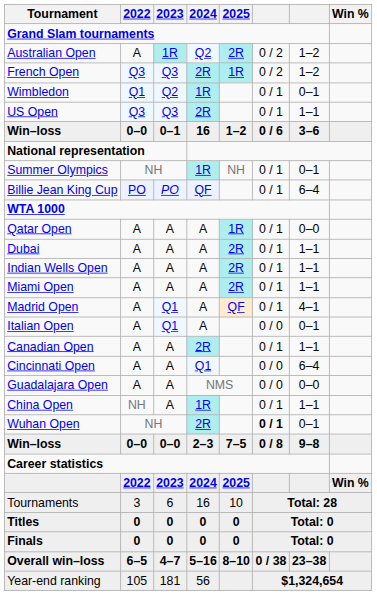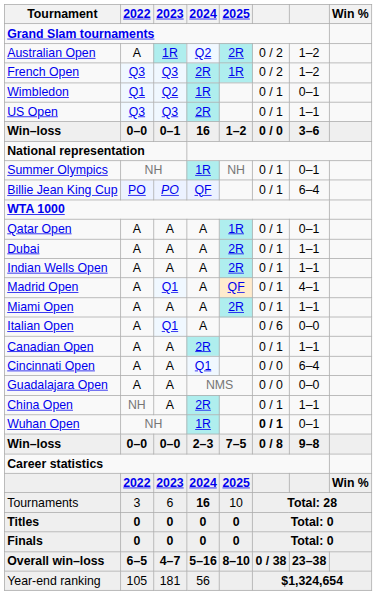 <table class=wikitable style=text-align:center>
 <tr>
 <th>Tournament</th>
 <th><a href='#'>2022</a></th>
 <th><a href='#'>2023</a></th>
 <th><a href='#'>2024</a></th>
 <th><a href='#'>2025</a></th>
 <th></th>
 <th></th>
 <th>Win %</th>
 </tr>
 <tr>
 <td colspan="7" style="text-align:left"><strong><a href='#'>Grand Slam tournaments</a></strong></td>
 </tr>
 <tr>
 <td style=text-align:left><a href='#'>Australian Open</a></td>
 <td>A</td>
 <td style=background:#afeeee><a href='#'>1R</a></td>
 <td style=background:#f0f8ff><a href='#'>Q2</a></td>
 <td style=background:#afeeee><a href='#'>2R</a></td>
 <td>0 / 2</td>
 <td>1–2</td>
 <td></td>
 </tr>
 <tr>
 <td style=text-align:left><a href='#'>French Open</a></td>
 <td style=background:#f0f8ff><a href='#'>Q3</a></td>
 <td style=background:#f0f8ff><a href='#'>Q3</a></td>
 <td style=background:#afeeee><a href='#'>2R</a></td>
 <td style=background:#afeeee><a href='#'>1R</a></td>
 <td>0 / 2</td>
 <td>1–2</td>
 <td></td>
 </tr>
 <tr>
 <td style=text-align:left><a href='#'>Wimbledon</a></td>
 <td style=background:#f0f8ff><a href='#'>Q1</a></td>
 <td style=background:#f0f8ff><a href='#'>Q2</a></td>
 <td style=background:#afeeee><a href='#'>1R</a></td>
 <td></td>
 <td>0 / 1</td>
 <td>0–1</td>
 <td></td>
 </tr>
 <tr>
 <td style=text-align:left><a href='#'>US Open</a></td>
 <td style=background:#f0f8ff><a href='#'>Q3</a></td>
 <td style=background:#f0f8ff><a href='#'>Q3</a></td>
 <td style=background:#afeeee><a href='#'>2R</a></td>
 <td></td>
 <td>0 / 1</td>
 <td>1–1</td>
 <td></td>
 </tr>
 <tr style=background:#efefef;font-weight:bold>
 <td style=text-align:left>Win–loss</td>
 <td>0–0</td>
 <td>0–1</td>
 <td>16</td>
 <td>1–2</td>
-<td>0 / 6</td>
+<td>0 / 0</td>
 <td>3–6</td>
 <td></td>
 </tr>
 <tr>
 <td colspan="3" style="text-align:left"><strong>National representation</strong></td>
 </tr>
 <tr>
 <td align=left><a href='#'>Summer Olympics</a></td>
 <td colspan=2 style=color:#767676>NH</td>
 <td style=background:#afeeee><a href='#'>1R</a></td>
 <td style=color:#767676>NH</td>
 <td>0 / 1</td>
 <td>0–1</td>
 <td></td>
 </tr>
 <tr>
 <td style=text-align:left><a href='#'>Billie Jean King Cup</a></td>
 <td style=background:#ecf2ff><a href='#'>PO</a></td>
 <td style=background:#ecf2ff><em><a href='#'>PO</a></em></td>
 <td style=background:#ecf2ff><a href='#'>QF</a></td>
 <td></td>
 <td>0 / 1</td>
 <td>6–4</td>
 <td></td>
 </tr>
 <tr>
 <td colspan="7" style="text-align:left"><strong><a href='#'>WTA 1000</a></strong></td>
 </tr>
 <tr>
 <td style=text-align:left><a href='#'>Qatar Open</a></td>
 <td>A</td>
 <td>A</td>
 <td>A</td>
 <td bgcolor=afeeee><a href='#'>1R</a></td>
 <td>0 / 1</td>
-<td>0–0</td>
+<td>0–1</td>
 <td></td>
 </tr>
 <tr>
 <td style=text-align:left><a href='#'>Dubai</a></td>
 <td>A</td>
 <td>A</td>
 <td>A</td>
 <td bgcolor=afeeee><a href='#'>2R</a></td>
 <td>0 / 1</td>
 <td>1–1</td>
 <td></td>
 </tr>
 <tr>
 <td style=text-align:left><a href='#'>Indian Wells Open</a></td>
 <td>A</td>
 <td>A</td>
 <td>A</td>
 <td bgcolor=afeeee><a href='#'>2R</a></td>
 <td>0 / 1</td>
 <td>1–1</td>
 <td></td>
 </tr>
 <tr>
+<td style=text-align:left><a href='#'>Madrid Open</a></td>
+<td>A</td>
+<td style=background:#f0f8ff><a href='#'>Q1</a></td>
+<td>A</td>
+<td style=background:#ffebcd><a href='#'>QF</a></td>
+<td>0 / 1</td>
+<td>4–1</td>
+<td></td>
+</tr>
+<tr>
 <td style=text-align:left><a href='#'>Miami Open</a></td>
 <td>A</td>
 <td>A</td>
 <td>A</td>
 <td bgcolor=afeeee><a href='#'>2R</a></td>
 <td>0 / 1</td>
 <td>1–1</td>
 <td></td>
 </tr>
 <tr>
-<td style=text-align:left><a href='#'>Madrid Open</a></td>
-<td>A</td>
-<td style=background:#f0f8ff><a href='#'>Q1</a></td>
-<td>A</td>
-<td style=background:#ffebcd><a href='#'>QF</a></td>
-<td>0 / 1</td>
-<td>4–1</td>
-<td></td>
-</tr>
-<tr>
 <td style=text-align:left><a href='#'>Italian Open</a></td>
 <td>A</td>
 <td style=background:#f0f8ff><a href='#'>Q1</a></td>
 <td>A</td>
 <td></td>
-<td>0 / 0</td>
-<td>0–1</td>
+<td>0 / 6</td>
+<td>0–0</td>
 <td></td>
 </tr>
 <tr>
 <td style=text-align:left><a href='#'>Canadian Open</a></td>
 <td>A</td>
 <td>A</td>
 <td bgcolor=afeeee><a href='#'>2R</a></td>
 <td></td>
 <td>0 / 1</td>
 <td>1–1</td>
 <td></td>
 </tr>
 <tr>
 <td style=text-align:left><a href='#'>Cincinnati Open</a></td>
 <td>A</td>
 <td>A</td>
 <td style=background:#f0f8ff><a href='#'>Q1</a></td>
 <td></td>
 <td>0 / 0</td>
 <td>6–4</td>
 <td></td>
 </tr>
 <tr>
 <td style=text-align:left><a href='#'>Guadalajara Open</a></td>
 <td>A</td>
 <td>A</td>
 <td colspan=2 style=color:#767676>NMS</td>
 <td>0 / 0</td>
 <td>0–0</td>
 <td></td>
 </tr>
 <tr>
 <td style=text-align:left><a href='#'>China Open</a></td>
 <td style=color:#767676>NH</td>
 <td>A</td>
-<td bgcolor=afeeee><a href='#'>1R</a></td>
+<td bgcolor=afeeee><a href='#'>2R</a></td>
 <td></td>
 <td>0 / 1</td>
 <td>1–1</td>
 <td></td>
 </tr>
 <tr>
 <td style=text-align:left><a href='#'>Wuhan Open</a></td>
 <td colspan=2 style=color:#767676>NH</td>
-<td bgcolor=afeeee><a href='#'>2R</a></td>
+<td bgcolor=afeeee><a href='#'>1R</a></td>
 <td></td>
 <td><strong>0 / 1</strong></td>
 <td>0–1</td>
 <td></td>
 </tr>
 <tr style=background:#efefef;font-weight:bold>
 <td style=text-align:left>Win–loss</td>
 <td>0–0</td>
 <td>0–0</td>
 <td>2–3</td>
 <td>7–5</td>
 <td>0 / 8</td>
 <td>9–8</td>
 <td></td>
 </tr>
 <tr>
 <td colspan="7" style="text-align:left"><strong>Career statistics</strong></td>
 </tr>
 <tr style=background:#efefef;font-weight:bold>
 <td></td>
 <td><a href='#'>2022</a></td>
 <td><a href='#'>2023</a></td>
 <td><a href='#'>2024</a></td>
 <td><a href='#'>2025</a></td>
 <td></td>
 <td></td>
 <td>Win %</td>
 </tr>
 <tr style=background:#efefef>
 <td style=text-align:left>Tournaments</td>
 <td>3</td>
 <td>6</td>
-<td>16</td>
+<td><strong>16</strong></td>
 <td>10</td>
 <td colspan="3"><strong>Total: 28</strong></td>
 </tr>
 <tr style=background:#efefef;font-weight:bold>
 <td style=text-align:left>Titles</td>
 <td>0</td>
 <td>0</td>
 <td>0</td>
 <td>0</td>
 <td colspan="3">Total: 0</td>
 </tr>
 <tr style=background:#efefef;font-weight:bold>
 <td style=text-align:left>Finals</td>
 <td>0</td>
 <td>0</td>
 <td>0</td>
 <td>0</td>
 <td colspan="3">Total: 0</td>
 </tr>
 <tr style=background:#efefef;font-weight:bold>
 <td style=text-align:left>Overall win–loss</td>
 <td>6–5</td>
 <td>4–7</td>
 <td>5–16</td>
 <td>8–10</td>
 <td>0 / 38</td>
 <td>23–38</td>
 <td></td>
 </tr>
 <tr style=background:#efefef>
 <td style=text-align:left>Year-end ranking</td>
 <td>105</td>
 <td>181</td>
 <td>56</td>
 <td></td>
 <td colspan="3"><strong>$1,324,654</strong></td>
 </tr>
 </table>
